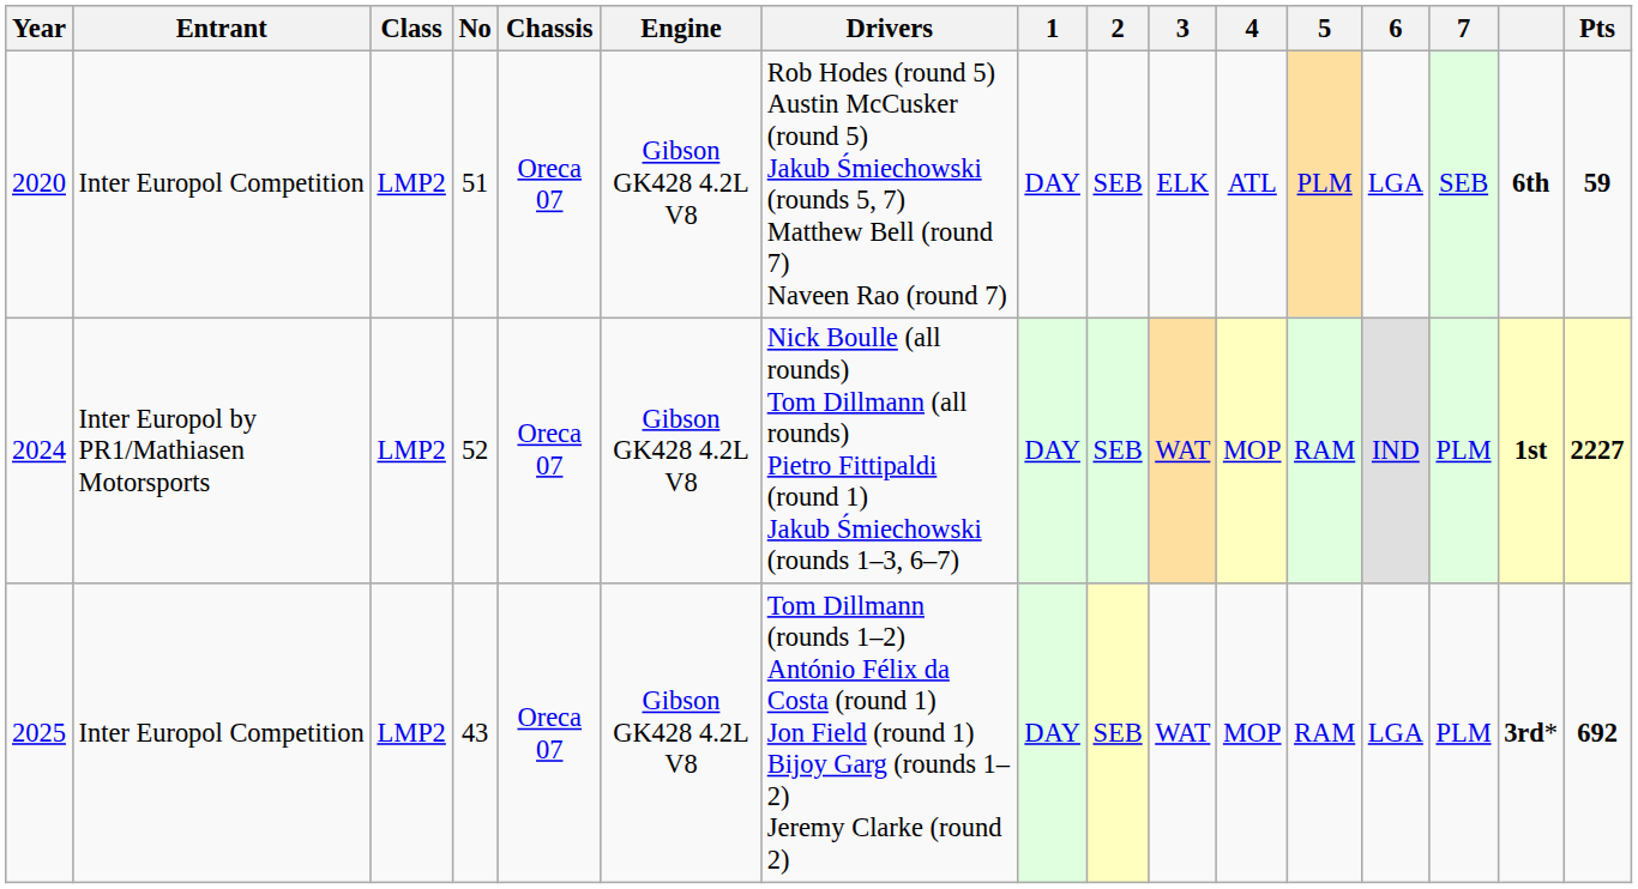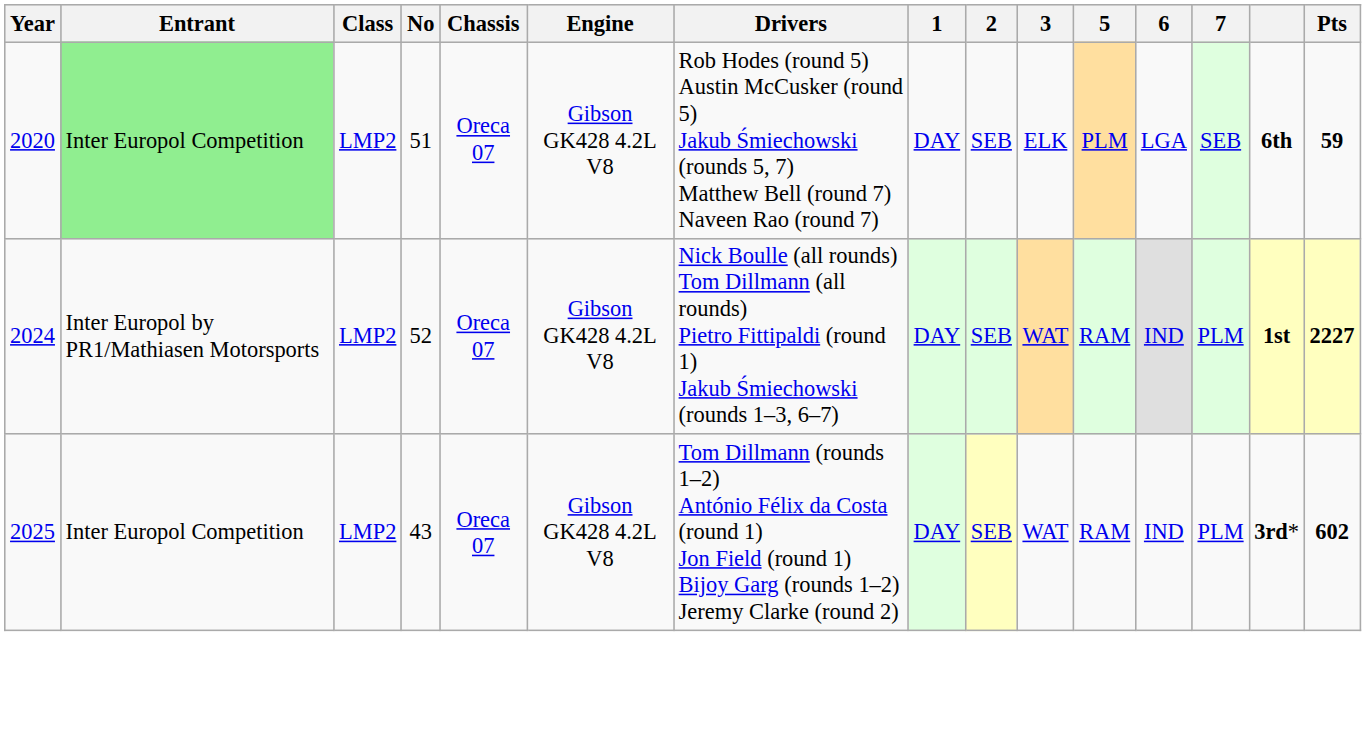 <table class="wikitable" style="font-size: 90%; text-align:center">
 <tr>
 <th>Year</th>
 <th>Entrant</th>
 <th>Class</th>
 <th>No</th>
 <th>Chassis</th>
 <th>Engine</th>
 <th>Drivers</th>
 <th>1</th>
 <th>2</th>
 <th>3</th>
-<th>4</th>
 <th>5</th>
 <th>6</th>
 <th>7</th>
 <th></th>
 <th>Pts</th>
 </tr>
 <tr>
 <td><a href='#'>2020</a></td>
-<td align="left"> Inter Europol Competition</td>
+<td align="left" style="background: lightgreen;"> Inter Europol Competition</td>
 <td><a href='#'>LMP2</a></td>
 <td>51</td>
 <td><a href='#'>Oreca 07</a></td>
 <td><a href='#'>Gibson</a> GK428 4.2L V8</td>
 <td align="left"> Rob Hodes (round 5)<br> Austin McCusker (round 5)<br> <a href='#'>Jakub Śmiechowski</a> (rounds 5, 7)<br> Matthew Bell (round 7)<br> Naveen Rao (round 7)</td>
 <td><a href='#'>DAY</a></td>
 <td><a href='#'>SEB</a></td>
 <td><a href='#'>ELK</a></td>
-<td><a href='#'>ATL</a></td>
 <td style="background:#FFDF9F;"><a href='#'>PLM</a><br></td>
 <td><a href='#'>LGA</a></td>
 <td style="background:#DFFFDF;"><a href='#'>SEB</a><br></td>
 <td><strong>6th</strong></td>
 <td><strong>59</strong></td>
 </tr>
 <tr>
 <td><a href='#'>2024</a></td>
 <td align="left"> Inter Europol by PR1/Mathiasen Motorsports</td>
 <td><a href='#'>LMP2</a></td>
 <td>52</td>
 <td><a href='#'>Oreca 07</a></td>
 <td><a href='#'>Gibson</a> GK428 4.2L V8</td>
 <td align="left"> <a href='#'>Nick Boulle</a> (all rounds) <br> <a href='#'>Tom Dillmann</a> (all rounds) <br> <a href='#'>Pietro Fittipaldi</a> (round 1) <br> <a href='#'>Jakub Śmiechowski</a> (rounds 1–3, 6–7)</td>
 <td style="background:#DFFFDF;"><a href='#'>DAY</a><br></td>
 <td style="background:#DFFFDF;"><a href='#'>SEB</a><br></td>
 <td style="background:#FFDF9F;"><a href='#'>WAT</a><br></td>
-<td style="background:#FFFFBF;"><a href='#'>MOP</a><br></td>
 <td style="background:#DFFFDF;"><a href='#'>RAM</a><br></td>
 <td style="background:#DFDFDF;"><a href='#'>IND</a><br></td>
 <td style="background:#DFFFDF;"><a href='#'>PLM</a><br></td>
 <td style="background:#FFFFBF;"><strong>1st</strong></td>
 <td style="background:#FFFFBF;"><strong>2227</strong></td>
 </tr>
 <tr>
 <td><a href='#'>2025</a></td>
 <td align="left"> Inter Europol Competition</td>
 <td><a href='#'>LMP2</a></td>
 <td>43</td>
 <td><a href='#'>Oreca 07</a></td>
 <td><a href='#'>Gibson</a> GK428 4.2L V8</td>
 <td align="left"> <a href='#'>Tom Dillmann</a> (rounds 1–2)<br> <a href='#'>António Félix da Costa</a> (round 1) <br> <a href='#'>Jon Field</a> (round 1) <br> <a href='#'>Bijoy Garg</a> (rounds 1–2) <br> Jeremy Clarke (round 2)</td>
 <td style="background:#DFFFDF;"><a href='#'>DAY</a><br></td>
 <td style="background:#FFFFBF;"><a href='#'>SEB</a><br></td>
 <td><a href='#'>WAT</a><br></td>
-<td><a href='#'>MOP</a><br></td>
 <td><a href='#'>RAM</a><br></td>
-<td><a href='#'>LGA</a></td>
+<td><a href='#'>IND</a><br></td>
 <td><a href='#'>PLM</a><br></td>
 <td><strong>3rd</strong>*</td>
-<td><strong>692</strong></td>
+<td><strong>602</strong></td>
 </tr>
 </table>
